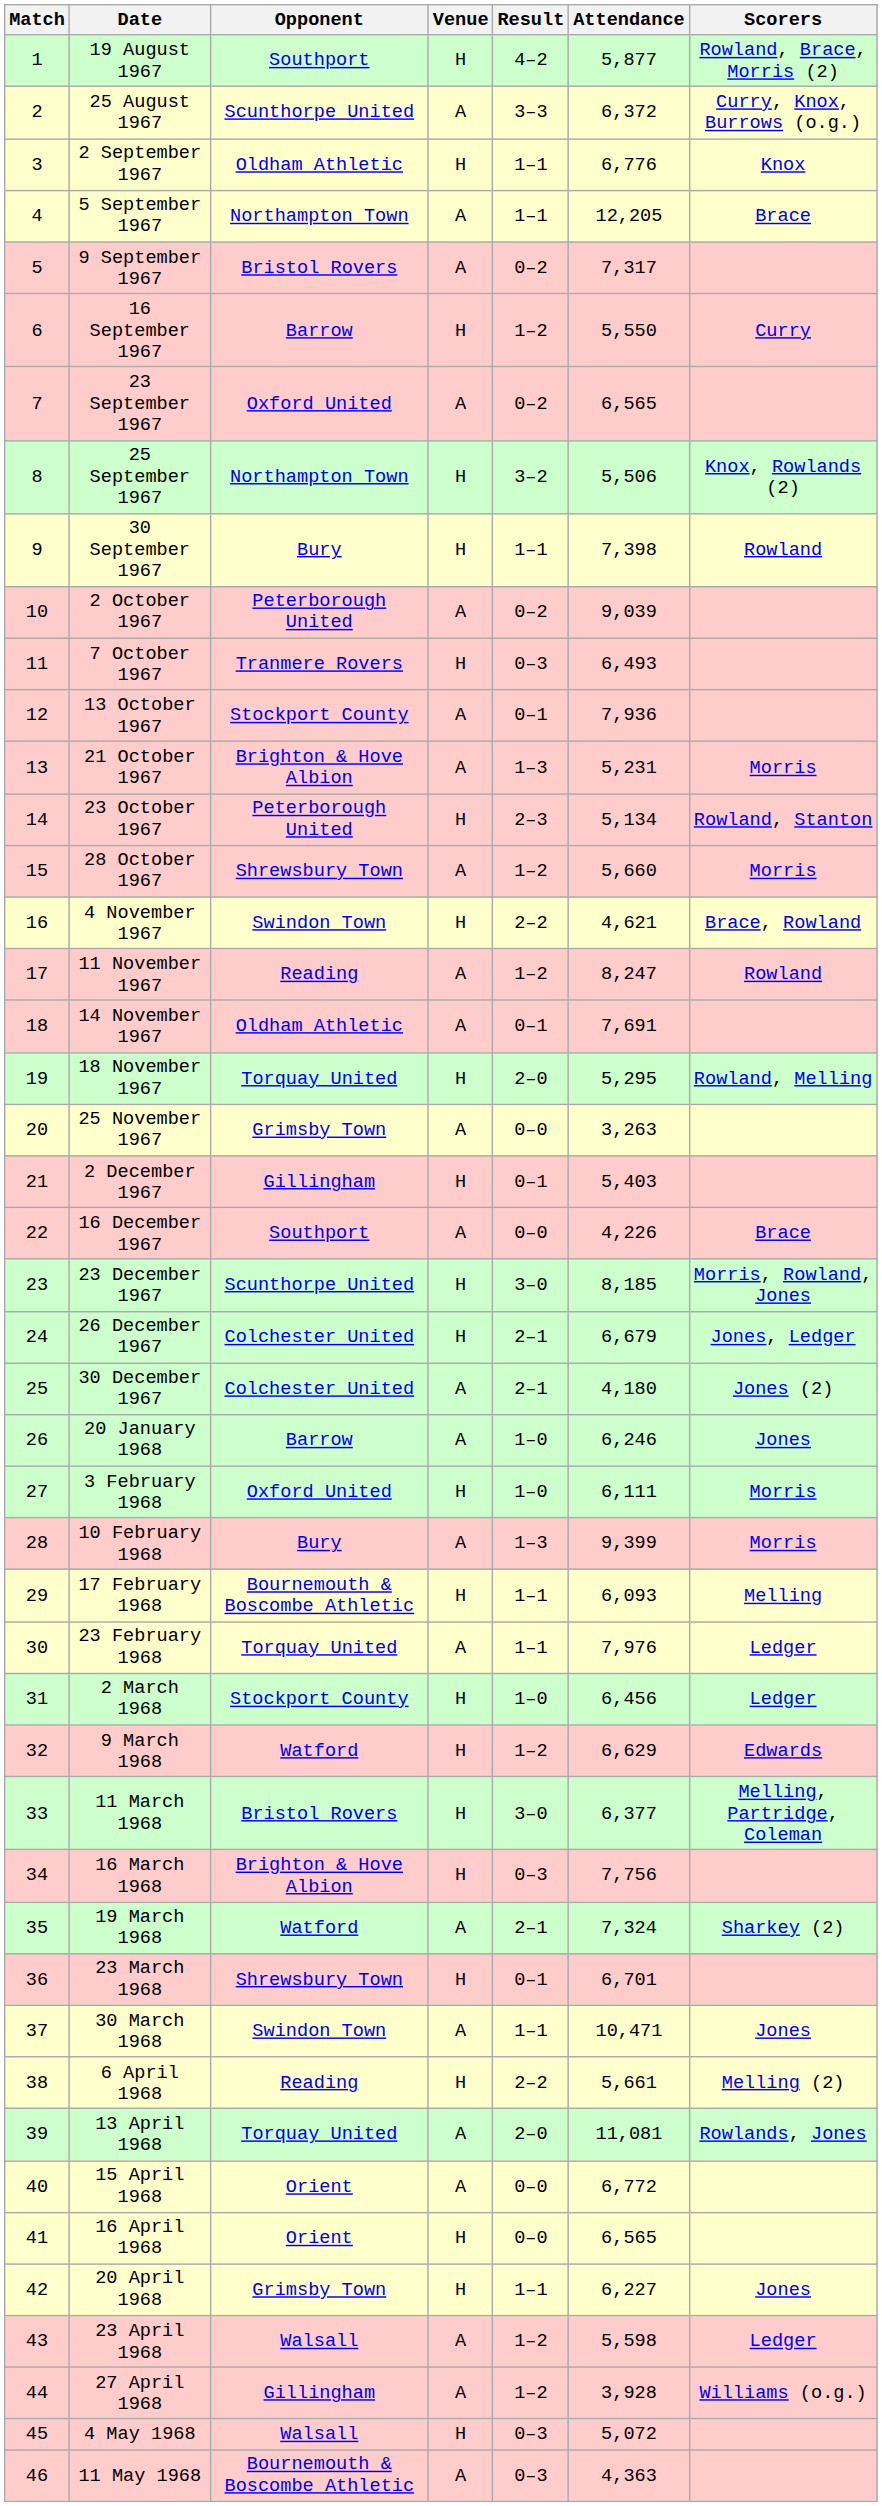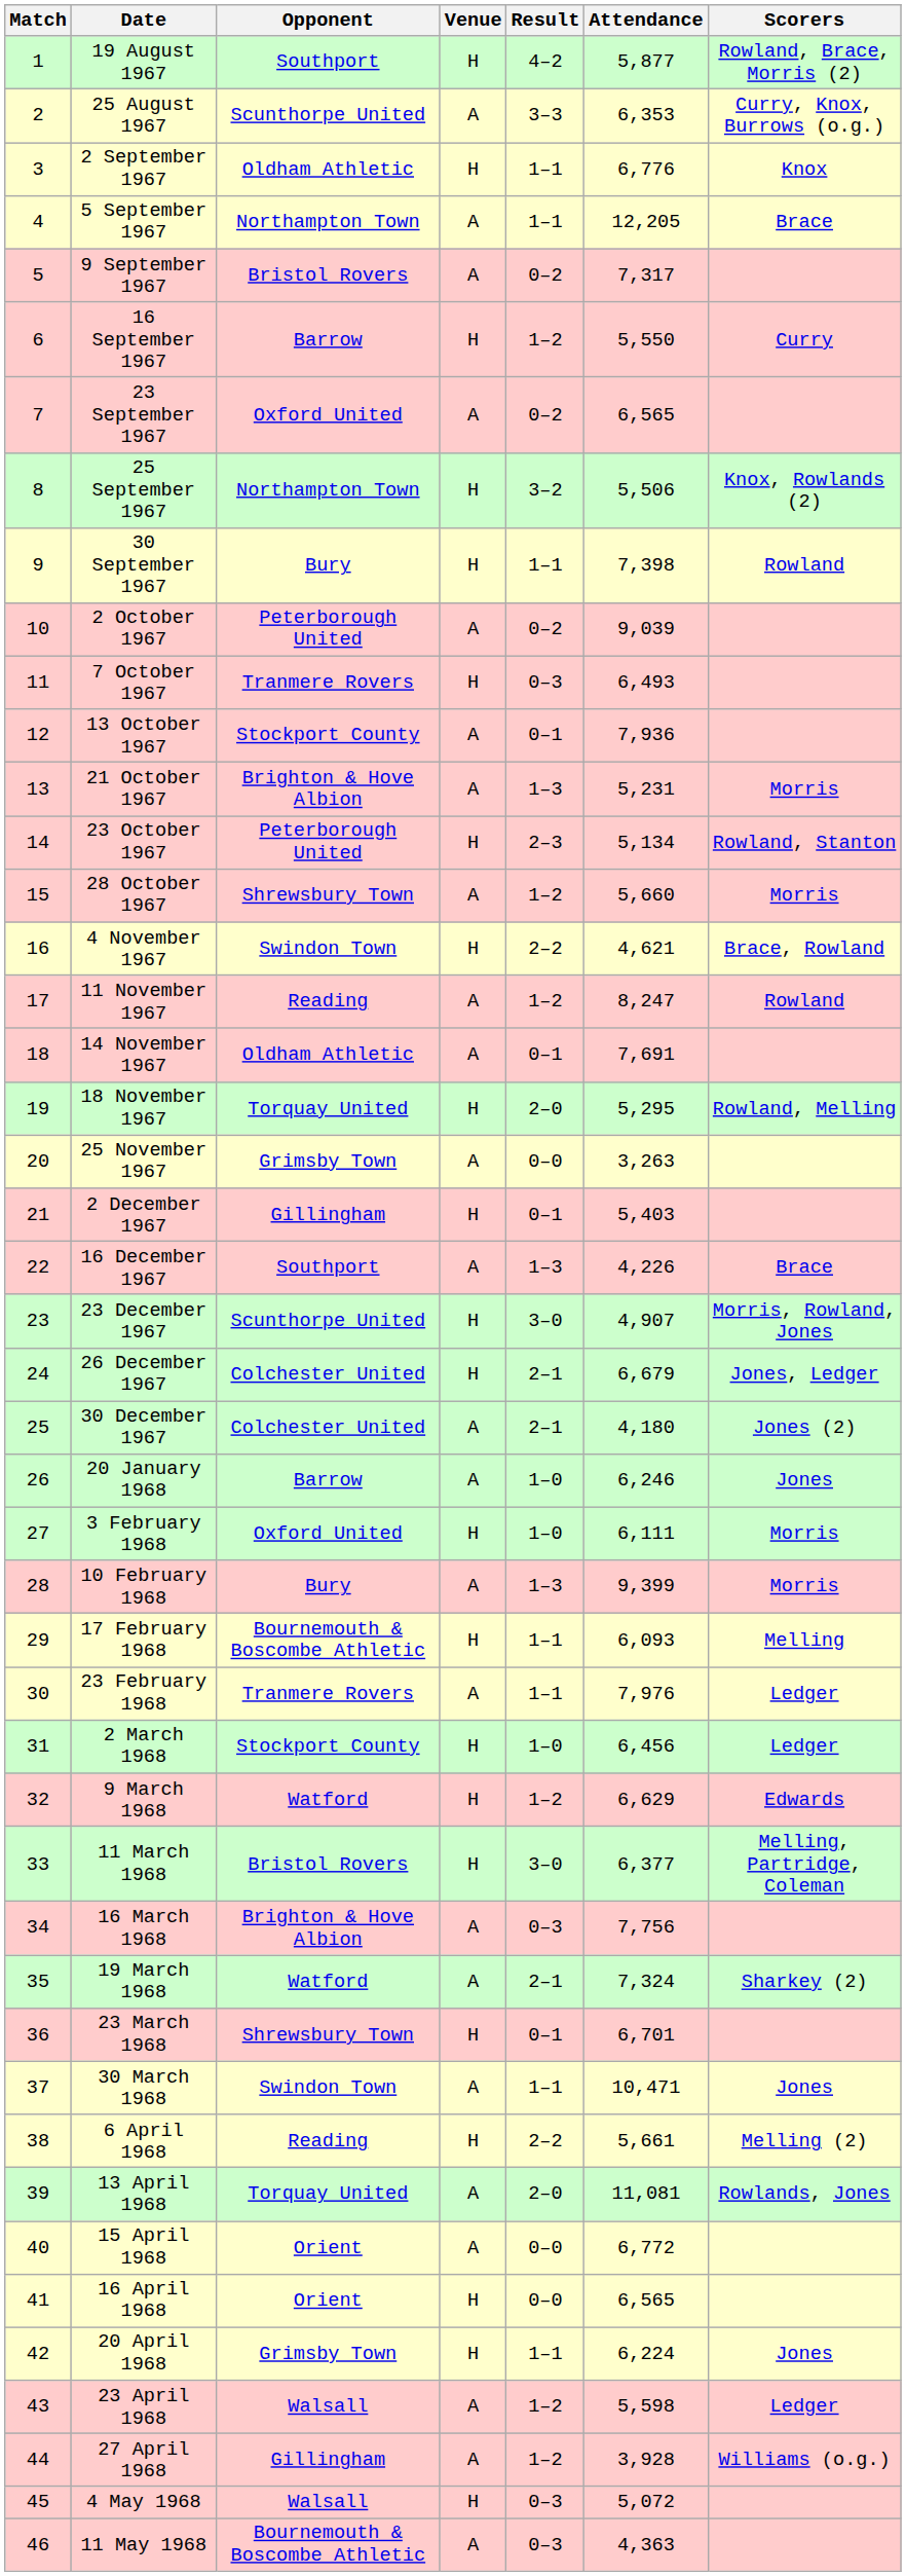 <table class="wikitable" style="font-size:100%; text-align:center">
 <tr>
 <th>Match</th>
 <th>Date</th>
 <th>Opponent</th>
 <th>Venue</th>
 <th>Result</th>
 <th>Attendance</th>
 <th>Scorers</th>
 </tr>
 <tr style="background: #CCFFCC;">
 <td>1</td>
 <td>19 August 1967</td>
 <td><a href='#'>Southport</a></td>
 <td>H</td>
 <td>4–2</td>
 <td>5,877</td>
 <td><a href='#'>Rowland</a>, <a href='#'>Brace</a>, <a href='#'>Morris</a> (2)</td>
 </tr>
 <tr style="background: #FFFFCC;">
 <td>2</td>
 <td>25 August 1967</td>
 <td><a href='#'>Scunthorpe United</a></td>
 <td>A</td>
 <td>3–3</td>
-<td>6,372</td>
+<td>6,353</td>
 <td><a href='#'>Curry</a>, <a href='#'>Knox</a>, <a href='#'>Burrows</a> (o.g.)</td>
 </tr>
 <tr style="background: #FFFFCC;">
 <td>3</td>
 <td>2 September 1967</td>
 <td><a href='#'>Oldham Athletic</a></td>
 <td>H</td>
 <td>1–1</td>
 <td>6,776</td>
 <td><a href='#'>Knox</a></td>
 </tr>
 <tr style="background: #FFFFCC;">
 <td>4</td>
 <td>5 September 1967</td>
 <td><a href='#'>Northampton Town</a></td>
 <td>A</td>
 <td>1–1</td>
 <td>12,205</td>
 <td><a href='#'>Brace</a></td>
 </tr>
 <tr style="background: #FFCCCC;">
 <td>5</td>
 <td>9 September 1967</td>
 <td><a href='#'>Bristol Rovers</a></td>
 <td>A</td>
 <td>0–2</td>
 <td>7,317</td>
 <td></td>
 </tr>
 <tr style="background: #FFCCCC;">
 <td>6</td>
 <td>16 September 1967</td>
 <td><a href='#'>Barrow</a></td>
 <td>H</td>
 <td>1–2</td>
 <td>5,550</td>
 <td><a href='#'>Curry</a></td>
 </tr>
 <tr style="background: #FFCCCC;">
 <td>7</td>
 <td>23 September 1967</td>
 <td><a href='#'>Oxford United</a></td>
 <td>A</td>
 <td>0–2</td>
 <td>6,565</td>
 <td></td>
 </tr>
 <tr style="background: #CCFFCC;">
 <td>8</td>
 <td>25 September 1967</td>
 <td><a href='#'>Northampton Town</a></td>
 <td>H</td>
 <td>3–2</td>
 <td>5,506</td>
 <td><a href='#'>Knox</a>, <a href='#'>Rowlands</a> (2)</td>
 </tr>
 <tr style="background: #FFFFCC;">
 <td>9</td>
 <td>30 September 1967</td>
 <td><a href='#'>Bury</a></td>
 <td>H</td>
 <td>1–1</td>
 <td>7,398</td>
 <td><a href='#'>Rowland</a></td>
 </tr>
 <tr style="background: #FFCCCC;">
 <td>10</td>
 <td>2 October 1967</td>
 <td><a href='#'>Peterborough United</a></td>
 <td>A</td>
 <td>0–2</td>
 <td>9,039</td>
 <td></td>
 </tr>
 <tr style="background: #FFCCCC;">
 <td>11</td>
 <td>7 October 1967</td>
 <td><a href='#'>Tranmere Rovers</a></td>
 <td>H</td>
 <td>0–3</td>
 <td>6,493</td>
 <td></td>
 </tr>
 <tr style="background: #FFCCCC;">
 <td>12</td>
 <td>13 October 1967</td>
 <td><a href='#'>Stockport County</a></td>
 <td>A</td>
 <td>0–1</td>
 <td>7,936</td>
 <td></td>
 </tr>
 <tr style="background: #FFCCCC;">
 <td>13</td>
 <td>21 October 1967</td>
 <td><a href='#'>Brighton & Hove Albion</a></td>
 <td>A</td>
 <td>1–3</td>
 <td>5,231</td>
 <td><a href='#'>Morris</a></td>
 </tr>
 <tr style="background: #FFCCCC;">
 <td>14</td>
 <td>23 October 1967</td>
 <td><a href='#'>Peterborough United</a></td>
 <td>H</td>
 <td>2–3</td>
 <td>5,134</td>
 <td><a href='#'>Rowland</a>, <a href='#'>Stanton</a></td>
 </tr>
 <tr style="background: #FFCCCC;">
 <td>15</td>
 <td>28 October 1967</td>
 <td><a href='#'>Shrewsbury Town</a></td>
 <td>A</td>
 <td>1–2</td>
 <td>5,660</td>
 <td><a href='#'>Morris</a></td>
 </tr>
 <tr style="background: #FFFFCC;">
 <td>16</td>
 <td>4 November 1967</td>
 <td><a href='#'>Swindon Town</a></td>
 <td>H</td>
 <td>2–2</td>
 <td>4,621</td>
 <td><a href='#'>Brace</a>, <a href='#'>Rowland</a></td>
 </tr>
 <tr style="background: #FFCCCC;">
 <td>17</td>
 <td>11 November 1967</td>
 <td><a href='#'>Reading</a></td>
 <td>A</td>
 <td>1–2</td>
 <td>8,247</td>
 <td><a href='#'>Rowland</a></td>
 </tr>
 <tr style="background: #FFCCCC;">
 <td>18</td>
 <td>14 November 1967</td>
 <td><a href='#'>Oldham Athletic</a></td>
 <td>A</td>
 <td>0–1</td>
 <td>7,691</td>
 <td></td>
 </tr>
 <tr style="background: #CCFFCC;">
 <td>19</td>
 <td>18 November 1967</td>
 <td><a href='#'>Torquay United</a></td>
 <td>H</td>
 <td>2–0</td>
 <td>5,295</td>
 <td><a href='#'>Rowland</a>, <a href='#'>Melling</a></td>
 </tr>
 <tr style="background: #FFFFCC;">
 <td>20</td>
 <td>25 November 1967</td>
 <td><a href='#'>Grimsby Town</a></td>
 <td>A</td>
 <td>0–0</td>
 <td>3,263</td>
 <td></td>
 </tr>
 <tr style="background: #FFCCCC;">
 <td>21</td>
 <td>2 December 1967</td>
 <td><a href='#'>Gillingham</a></td>
 <td>H</td>
 <td>0–1</td>
 <td>5,403</td>
 <td></td>
 </tr>
 <tr style="background: #FFCCCC;">
 <td>22</td>
 <td>16 December 1967</td>
 <td><a href='#'>Southport</a></td>
 <td>A</td>
-<td>0–0</td>
+<td>1–3</td>
 <td>4,226</td>
 <td><a href='#'>Brace</a></td>
 </tr>
 <tr style="background: #CCFFCC;">
 <td>23</td>
 <td>23 December 1967</td>
 <td><a href='#'>Scunthorpe United</a></td>
 <td>H</td>
 <td>3–0</td>
-<td>8,185</td>
+<td>4,907</td>
 <td><a href='#'>Morris</a>, <a href='#'>Rowland</a>, <a href='#'>Jones</a></td>
 </tr>
 <tr style="background: #CCFFCC;">
 <td>24</td>
 <td>26 December 1967</td>
 <td><a href='#'>Colchester United</a></td>
 <td>H</td>
 <td>2–1</td>
 <td>6,679</td>
 <td><a href='#'>Jones</a>, <a href='#'>Ledger</a></td>
 </tr>
 <tr style="background: #CCFFCC;">
 <td>25</td>
 <td>30 December 1967</td>
 <td><a href='#'>Colchester United</a></td>
 <td>A</td>
 <td>2–1</td>
 <td>4,180</td>
 <td><a href='#'>Jones</a> (2)</td>
 </tr>
 <tr style="background: #CCFFCC;">
 <td>26</td>
 <td>20 January 1968</td>
 <td><a href='#'>Barrow</a></td>
 <td>A</td>
 <td>1–0</td>
 <td>6,246</td>
 <td><a href='#'>Jones</a></td>
 </tr>
 <tr style="background: #CCFFCC;">
 <td>27</td>
 <td>3 February 1968</td>
 <td><a href='#'>Oxford United</a></td>
 <td>H</td>
 <td>1–0</td>
 <td>6,111</td>
 <td><a href='#'>Morris</a></td>
 </tr>
 <tr style="background: #FFCCCC;">
 <td>28</td>
 <td>10 February 1968</td>
 <td><a href='#'>Bury</a></td>
 <td>A</td>
 <td>1–3</td>
 <td>9,399</td>
 <td><a href='#'>Morris</a></td>
 </tr>
 <tr style="background: #FFFFCC;">
 <td>29</td>
 <td>17 February 1968</td>
 <td><a href='#'>Bournemouth & Boscombe Athletic</a></td>
 <td>H</td>
 <td>1–1</td>
 <td>6,093</td>
 <td><a href='#'>Melling</a></td>
 </tr>
 <tr style="background: #FFFFCC;">
 <td>30</td>
 <td>23 February 1968</td>
-<td><a href='#'>Torquay United</a></td>
+<td><a href='#'>Tranmere Rovers</a></td>
 <td>A</td>
 <td>1–1</td>
 <td>7,976</td>
 <td><a href='#'>Ledger</a></td>
 </tr>
 <tr style="background: #CCFFCC;">
 <td>31</td>
 <td>2 March 1968</td>
 <td><a href='#'>Stockport County</a></td>
 <td>H</td>
 <td>1–0</td>
 <td>6,456</td>
 <td><a href='#'>Ledger</a></td>
 </tr>
 <tr style="background: #FFCCCC;">
 <td>32</td>
 <td>9 March 1968</td>
 <td><a href='#'>Watford</a></td>
 <td>H</td>
 <td>1–2</td>
 <td>6,629</td>
 <td><a href='#'>Edwards</a></td>
 </tr>
 <tr style="background: #CCFFCC;">
 <td>33</td>
 <td>11 March 1968</td>
 <td><a href='#'>Bristol Rovers</a></td>
 <td>H</td>
 <td>3–0</td>
 <td>6,377</td>
 <td><a href='#'>Melling</a>, <a href='#'>Partridge</a>, <a href='#'>Coleman</a></td>
 </tr>
 <tr style="background: #FFCCCC;">
 <td>34</td>
 <td>16 March 1968</td>
 <td><a href='#'>Brighton & Hove Albion</a></td>
-<td>H</td>
+<td>A</td>
 <td>0–3</td>
 <td>7,756</td>
 <td></td>
 </tr>
 <tr style="background: #CCFFCC;">
 <td>35</td>
 <td>19 March 1968</td>
 <td><a href='#'>Watford</a></td>
 <td>A</td>
 <td>2–1</td>
 <td>7,324</td>
 <td><a href='#'>Sharkey</a> (2)</td>
 </tr>
 <tr style="background: #FFCCCC;">
 <td>36</td>
 <td>23 March 1968</td>
 <td><a href='#'>Shrewsbury Town</a></td>
 <td>H</td>
 <td>0–1</td>
 <td>6,701</td>
 <td></td>
 </tr>
 <tr style="background: #FFFFCC;">
 <td>37</td>
 <td>30 March 1968</td>
 <td><a href='#'>Swindon Town</a></td>
 <td>A</td>
 <td>1–1</td>
 <td>10,471</td>
 <td><a href='#'>Jones</a></td>
 </tr>
 <tr style="background: #FFFFCC;">
 <td>38</td>
 <td>6 April 1968</td>
 <td><a href='#'>Reading</a></td>
 <td>H</td>
 <td>2–2</td>
 <td>5,661</td>
 <td><a href='#'>Melling</a> (2)</td>
 </tr>
 <tr style="background: #CCFFCC;">
 <td>39</td>
 <td>13 April 1968</td>
 <td><a href='#'>Torquay United</a></td>
 <td>A</td>
 <td>2–0</td>
 <td>11,081</td>
 <td><a href='#'>Rowlands</a>, <a href='#'>Jones</a></td>
 </tr>
 <tr style="background: #FFFFCC;">
 <td>40</td>
 <td>15 April 1968</td>
 <td><a href='#'>Orient</a></td>
 <td>A</td>
 <td>0–0</td>
 <td>6,772</td>
 <td></td>
 </tr>
 <tr style="background: #FFFFCC;">
 <td>41</td>
 <td>16 April 1968</td>
 <td><a href='#'>Orient</a></td>
 <td>H</td>
 <td>0–0</td>
 <td>6,565</td>
 <td></td>
 </tr>
 <tr style="background: #FFFFCC;">
 <td>42</td>
 <td>20 April 1968</td>
 <td><a href='#'>Grimsby Town</a></td>
 <td>H</td>
 <td>1–1</td>
-<td>6,227</td>
+<td>6,224</td>
 <td><a href='#'>Jones</a></td>
 </tr>
 <tr style="background: #FFCCCC;">
 <td>43</td>
 <td>23 April 1968</td>
 <td><a href='#'>Walsall</a></td>
 <td>A</td>
 <td>1–2</td>
 <td>5,598</td>
 <td><a href='#'>Ledger</a></td>
 </tr>
 <tr style="background: #FFCCCC;">
 <td>44</td>
 <td>27 April 1968</td>
 <td><a href='#'>Gillingham</a></td>
 <td>A</td>
 <td>1–2</td>
 <td>3,928</td>
 <td><a href='#'>Williams</a> (o.g.)</td>
 </tr>
 <tr style="background: #FFCCCC;">
 <td>45</td>
 <td>4 May 1968</td>
 <td><a href='#'>Walsall</a></td>
 <td>H</td>
 <td>0–3</td>
 <td>5,072</td>
 <td></td>
 </tr>
 <tr style="background: #FFCCCC;">
 <td>46</td>
 <td>11 May 1968</td>
 <td><a href='#'>Bournemouth & Boscombe Athletic</a></td>
 <td>A</td>
 <td>0–3</td>
 <td>4,363</td>
 <td></td>
 </tr>
 </table>
